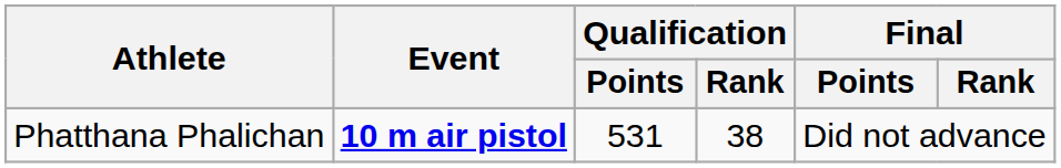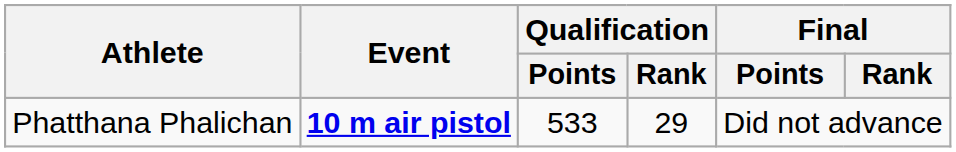 <table class=wikitable style=font-size:90%;text-align:center>
 <tr>
 <th rowspan="2">Athlete</th>
 <th rowspan="2">Event</th>
 <th colspan=2>Qualification</th>
 <th colspan=2>Final</th>
 </tr>
 <tr style="font-size:95%">
 <th>Points</th>
 <th>Rank</th>
 <th>Points</th>
 <th>Rank</th>
 </tr>
 <tr>
 <td align=left>Phatthana Phalichan</td>
 <td align=left><strong><a href='#'>10 m air pistol</a></strong></td>
-<td>531</td>
-<td>38</td>
+<td>533</td>
+<td>29</td>
 <td colspan=2>Did not advance</td>
 </tr>
 </table>
